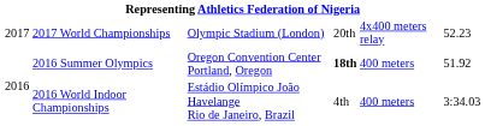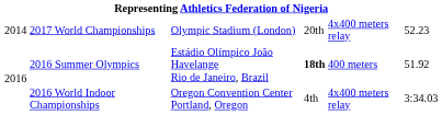 <table>
 <tr>
 <th colspan=6>Representing <a href='#'>Athletics Federation of Nigeria</a></th>
 </tr>
 <tr>
-<td>2017</td>
+<td>2014</td>
 <td><a href='#'>2017 World Championships</a></td>
 <td><a href='#'>Olympic Stadium (London)</a></td>
 <td>20th</td>
 <td><a href='#'>4x400 meters relay</a></td>
 <td>52.23</td>
 </tr>
 <tr>
 <td rowspan=2>2016</td>
 <td><a href='#'>2016 Summer Olympics</a></td>
-<td><a href='#'>Oregon Convention Center</a><br><a href='#'>Portland</a>, <a href='#'>Oregon</a></td>
+<td><a href='#'>Estádio Olímpico João Havelange</a><br><a href='#'>Rio de Janeiro</a>, <a href='#'>Brazil</a></td>
 <td><strong>18th</strong></td>
 <td><a href='#'>400 meters</a></td>
 <td>51.92</td>
 </tr>
 <tr>
 <td><a href='#'>2016 World Indoor Championships</a></td>
-<td><a href='#'>Estádio Olímpico João Havelange</a><br><a href='#'>Rio de Janeiro</a>, <a href='#'>Brazil</a></td>
+<td><a href='#'>Oregon Convention Center</a><br><a href='#'>Portland</a>, <a href='#'>Oregon</a></td>
 <td>4th</td>
-<td><a href='#'>400 meters</a></td>
+<td><a href='#'>4x400 meters relay</a></td>
 <td>3:34.03</td>
 </tr>
 </table>
